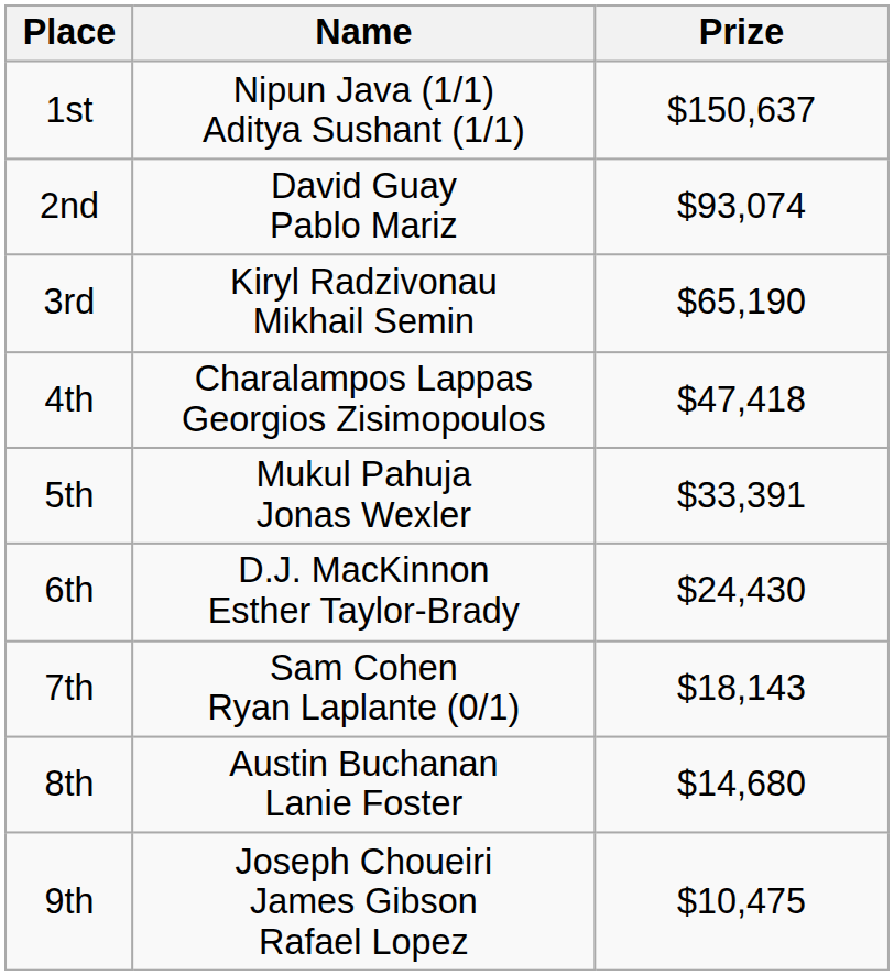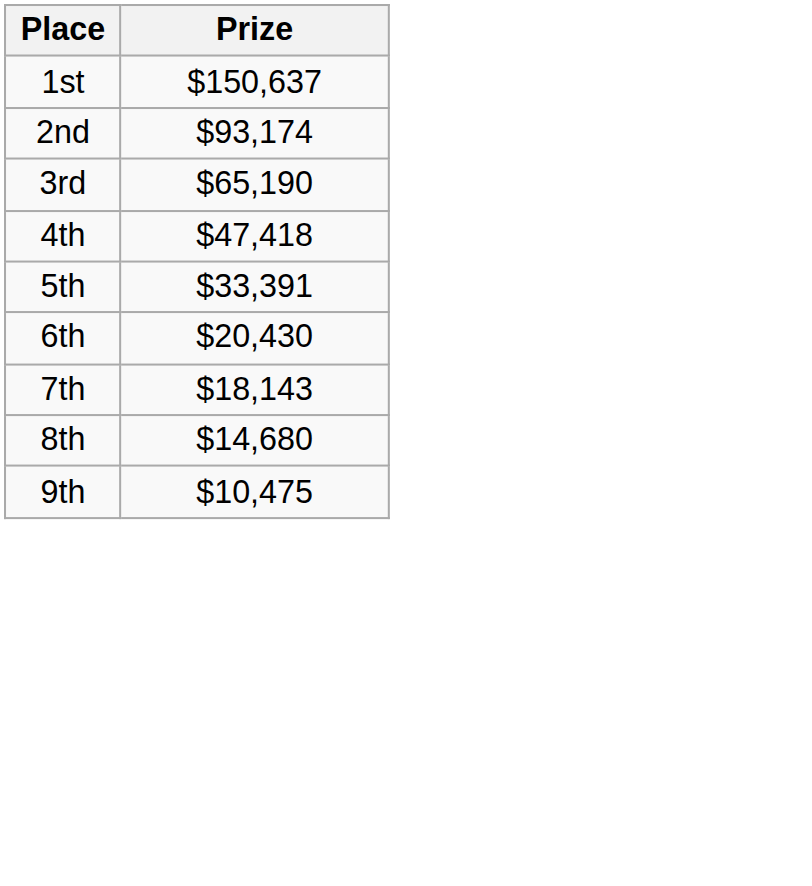 <table class="wikitable">
 <tr>
 <th width="50">Place</th>
-<th width="200">Name</th>
 <th width="125">Prize</th>
 </tr>
 <tr>
 <td align = "center">1st</td>
-<td align = "center">Nipun Java (1/1)<br>Aditya Sushant (1/1)</td>
 <td align = "center">$150,637</td>
 </tr>
 <tr>
 <td align = "center">2nd</td>
-<td align = "center">David Guay<br>Pablo Mariz</td>
-<td align = "center">$93,074</td>
+<td align = "center">$93,174</td>
 </tr>
 <tr>
 <td align = "center">3rd</td>
-<td align = "center">Kiryl Radzivonau<br>Mikhail Semin</td>
 <td align = "center">$65,190</td>
 </tr>
 <tr>
 <td align = "center">4th</td>
-<td align = "center">Charalampos Lappas<br>Georgios Zisimopoulos</td>
 <td align = "center">$47,418</td>
 </tr>
 <tr>
 <td align = "center">5th</td>
-<td align = "center">Mukul Pahuja<br>Jonas Wexler</td>
 <td align = "center">$33,391</td>
 </tr>
 <tr>
 <td align = "center">6th</td>
-<td align = "center">D.J. MacKinnon<br>Esther Taylor-Brady</td>
-<td align = "center">$24,430</td>
+<td align = "center">$20,430</td>
 </tr>
 <tr>
 <td align = "center">7th</td>
-<td align = "center">Sam Cohen<br>Ryan Laplante (0/1)</td>
 <td align = "center">$18,143</td>
 </tr>
 <tr>
 <td align = "center">8th</td>
-<td align = "center">Austin Buchanan<br>Lanie Foster</td>
 <td align = "center">$14,680</td>
 </tr>
 <tr>
 <td align = "center">9th</td>
-<td align = "center">Joseph Choueiri<br>James Gibson<br>Rafael Lopez</td>
 <td align = "center">$10,475</td>
 </tr>
 </table>
